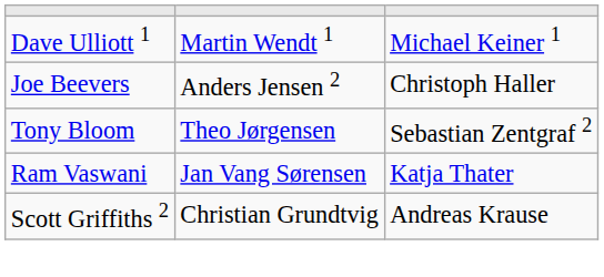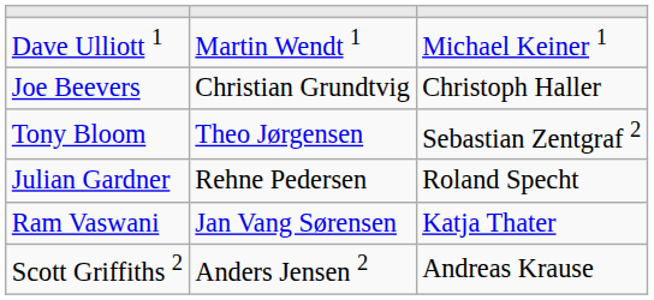 <table class="wikitable">
 <tr>
 <th style="background: #E9E9E9;"></th>
 <th style="background: #E9E9E9;"></th>
 <th style="background: #E9E9E9;"></th>
 </tr>
 <tr>
 <td><a href='#'>Dave Ulliott</a> <sup>1</sup></td>
 <td><a href='#'>Martin Wendt</a> <sup>1</sup></td>
 <td><a href='#'>Michael Keiner</a> <sup>1</sup></td>
 </tr>
 <tr>
 <td><a href='#'>Joe Beevers</a></td>
-<td>Anders Jensen <sup>2</sup></td>
+<td>Christian Grundtvig</td>
 <td>Christoph Haller</td>
 </tr>
 <tr>
 <td><a href='#'>Tony Bloom</a></td>
 <td><a href='#'>Theo Jørgensen</a></td>
 <td>Sebastian Zentgraf <sup>2</sup></td>
 </tr>
 <tr>
+<td><a href='#'>Julian Gardner</a></td>
+<td>Rehne Pedersen</td>
+<td>Roland Specht</td>
+</tr>
+<tr>
 <td><a href='#'>Ram Vaswani</a></td>
 <td><a href='#'>Jan Vang Sørensen</a></td>
 <td><a href='#'>Katja Thater</a></td>
 </tr>
 <tr>
 <td>Scott Griffiths <sup>2</sup></td>
-<td>Christian Grundtvig</td>
+<td>Anders Jensen <sup>2</sup></td>
 <td>Andreas Krause</td>
 </tr>
 </table>
